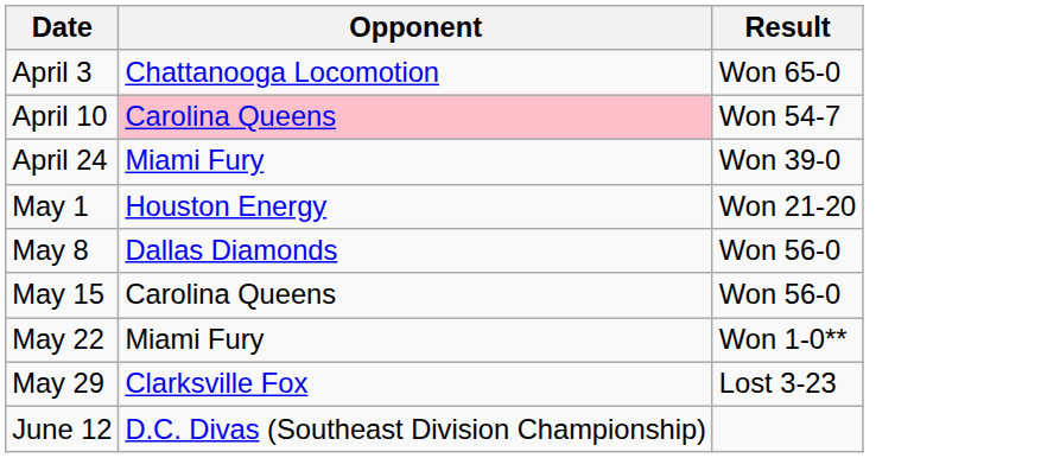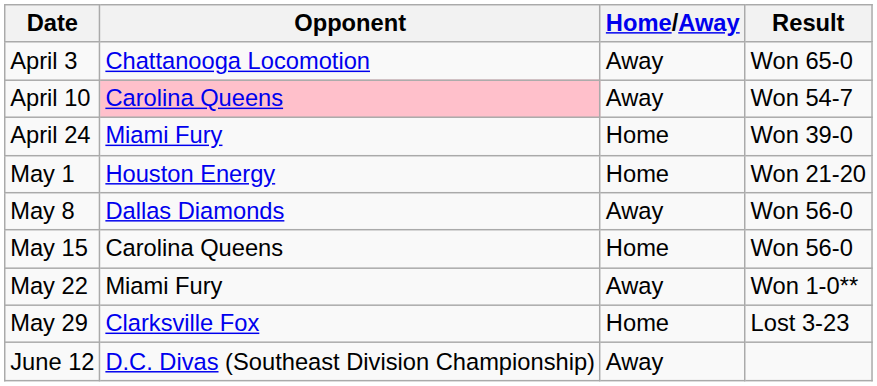 <table class="wikitable">
 <tr>
 <th>Date</th>
 <th>Opponent</th>
+<th><a href='#'>Home</a>/<a href='#'>Away</a></th>
 <th>Result</th>
 </tr>
 <tr>
 <td>April 3</td>
 <td><a href='#'>Chattanooga Locomotion</a></td>
+<td>Away</td>
 <td>Won 65-0</td>
 </tr>
 <tr>
 <td>April 10</td>
 <td style="background: pink;"><a href='#'>Carolina Queens</a></td>
+<td>Away</td>
 <td>Won 54-7</td>
 </tr>
 <tr>
 <td>April 24</td>
 <td><a href='#'>Miami Fury</a></td>
+<td>Home</td>
 <td>Won 39-0</td>
 </tr>
 <tr>
 <td>May 1</td>
 <td><a href='#'>Houston Energy</a></td>
+<td>Home</td>
 <td>Won 21-20</td>
 </tr>
 <tr>
 <td>May 8</td>
 <td><a href='#'>Dallas Diamonds</a></td>
+<td>Away</td>
 <td>Won 56-0</td>
 </tr>
 <tr>
 <td>May 15</td>
 <td>Carolina Queens</td>
+<td>Home</td>
 <td>Won 56-0</td>
 </tr>
 <tr>
 <td>May 22</td>
 <td>Miami Fury</td>
+<td>Away</td>
 <td>Won 1-0**</td>
 </tr>
 <tr>
 <td>May 29</td>
 <td><a href='#'>Clarksville Fox</a></td>
+<td>Home</td>
 <td>Lost 3-23</td>
 </tr>
 <tr>
 <td>June 12</td>
 <td><a href='#'>D.C. Divas</a> (Southeast Division Championship)</td>
+<td>Away</td>
 <td></td>
 </tr>
 </table>
